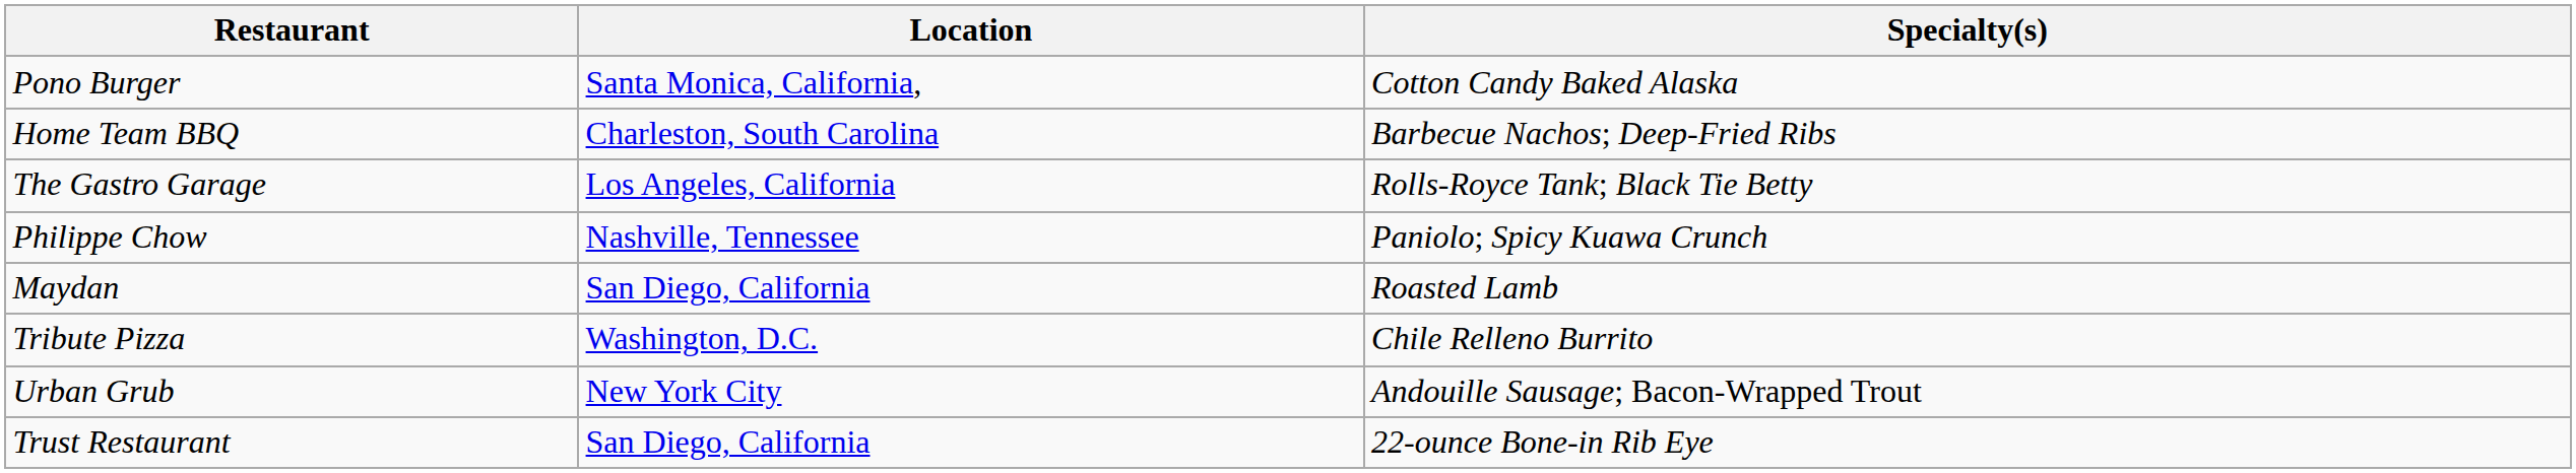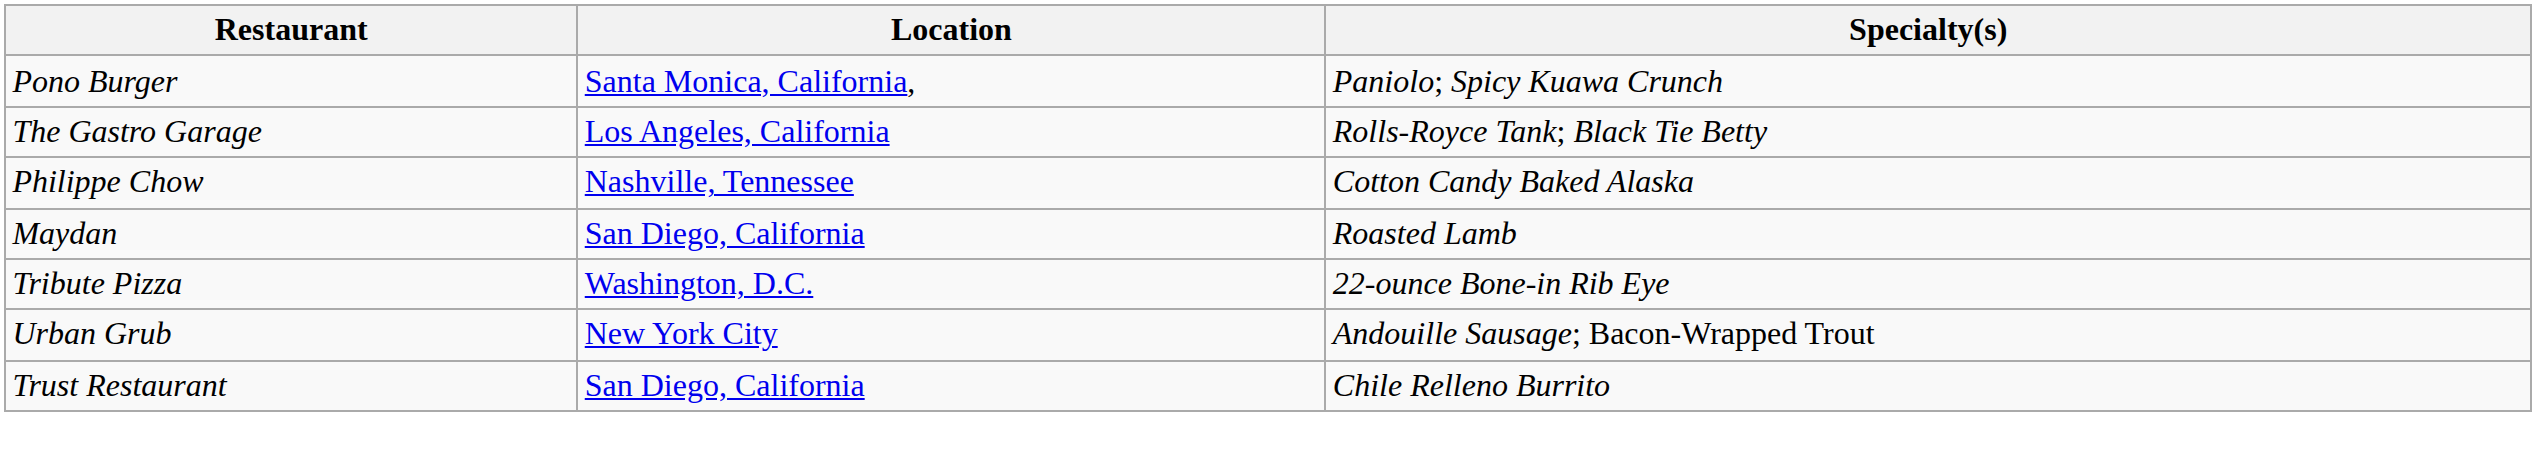 <table class="wikitable" style="width:100%;">
 <tr>
 <th>Restaurant</th>
 <th>Location</th>
 <th>Specialty(s)</th>
 </tr>
 <tr>
 <td><em>Pono Burger</em></td>
 <td><a href='#'>Santa Monica, California</a>,</td>
-<td><em>Cotton Candy Baked Alaska</em></td>
-</tr>
-<tr>
-<td><em>Home Team BBQ</em></td>
-<td><a href='#'>Charleston, South Carolina</a></td>
-<td><em>Barbecue Nachos</em>; <em>Deep-Fried Ribs</em></td>
+<td><em>Paniolo</em>; <em>Spicy Kuawa Crunch</em></td>
 </tr>
 <tr>
 <td><em>The Gastro Garage</em></td>
 <td><a href='#'>Los Angeles, California</a></td>
 <td><em>Rolls-Royce Tank</em>; <em>Black Tie Betty</em></td>
 </tr>
 <tr>
 <td><em>Philippe Chow</em></td>
 <td><a href='#'>Nashville, Tennessee</a></td>
-<td><em>Paniolo</em>; <em>Spicy Kuawa Crunch</em></td>
+<td><em>Cotton Candy Baked Alaska</em></td>
 </tr>
 <tr>
 <td><em>Maydan</em></td>
 <td><a href='#'>San Diego, California</a></td>
 <td><em>Roasted Lamb</em></td>
 </tr>
 <tr>
 <td><em>Tribute Pizza</em></td>
 <td><a href='#'>Washington, D.C.</a></td>
-<td><em>Chile Relleno Burrito</em></td>
+<td><em>22-ounce Bone-in Rib Eye</em></td>
 </tr>
 <tr>
 <td><em>Urban Grub</em></td>
 <td><a href='#'>New York City</a></td>
 <td><em>Andouille Sausage</em>; Bacon-Wrapped Trout</td>
 </tr>
 <tr>
 <td><em>Trust Restaurant</em></td>
 <td><a href='#'>San Diego, California</a></td>
-<td><em>22-ounce Bone-in Rib Eye</em></td>
+<td><em>Chile Relleno Burrito</em></td>
 </tr>
 </table>
